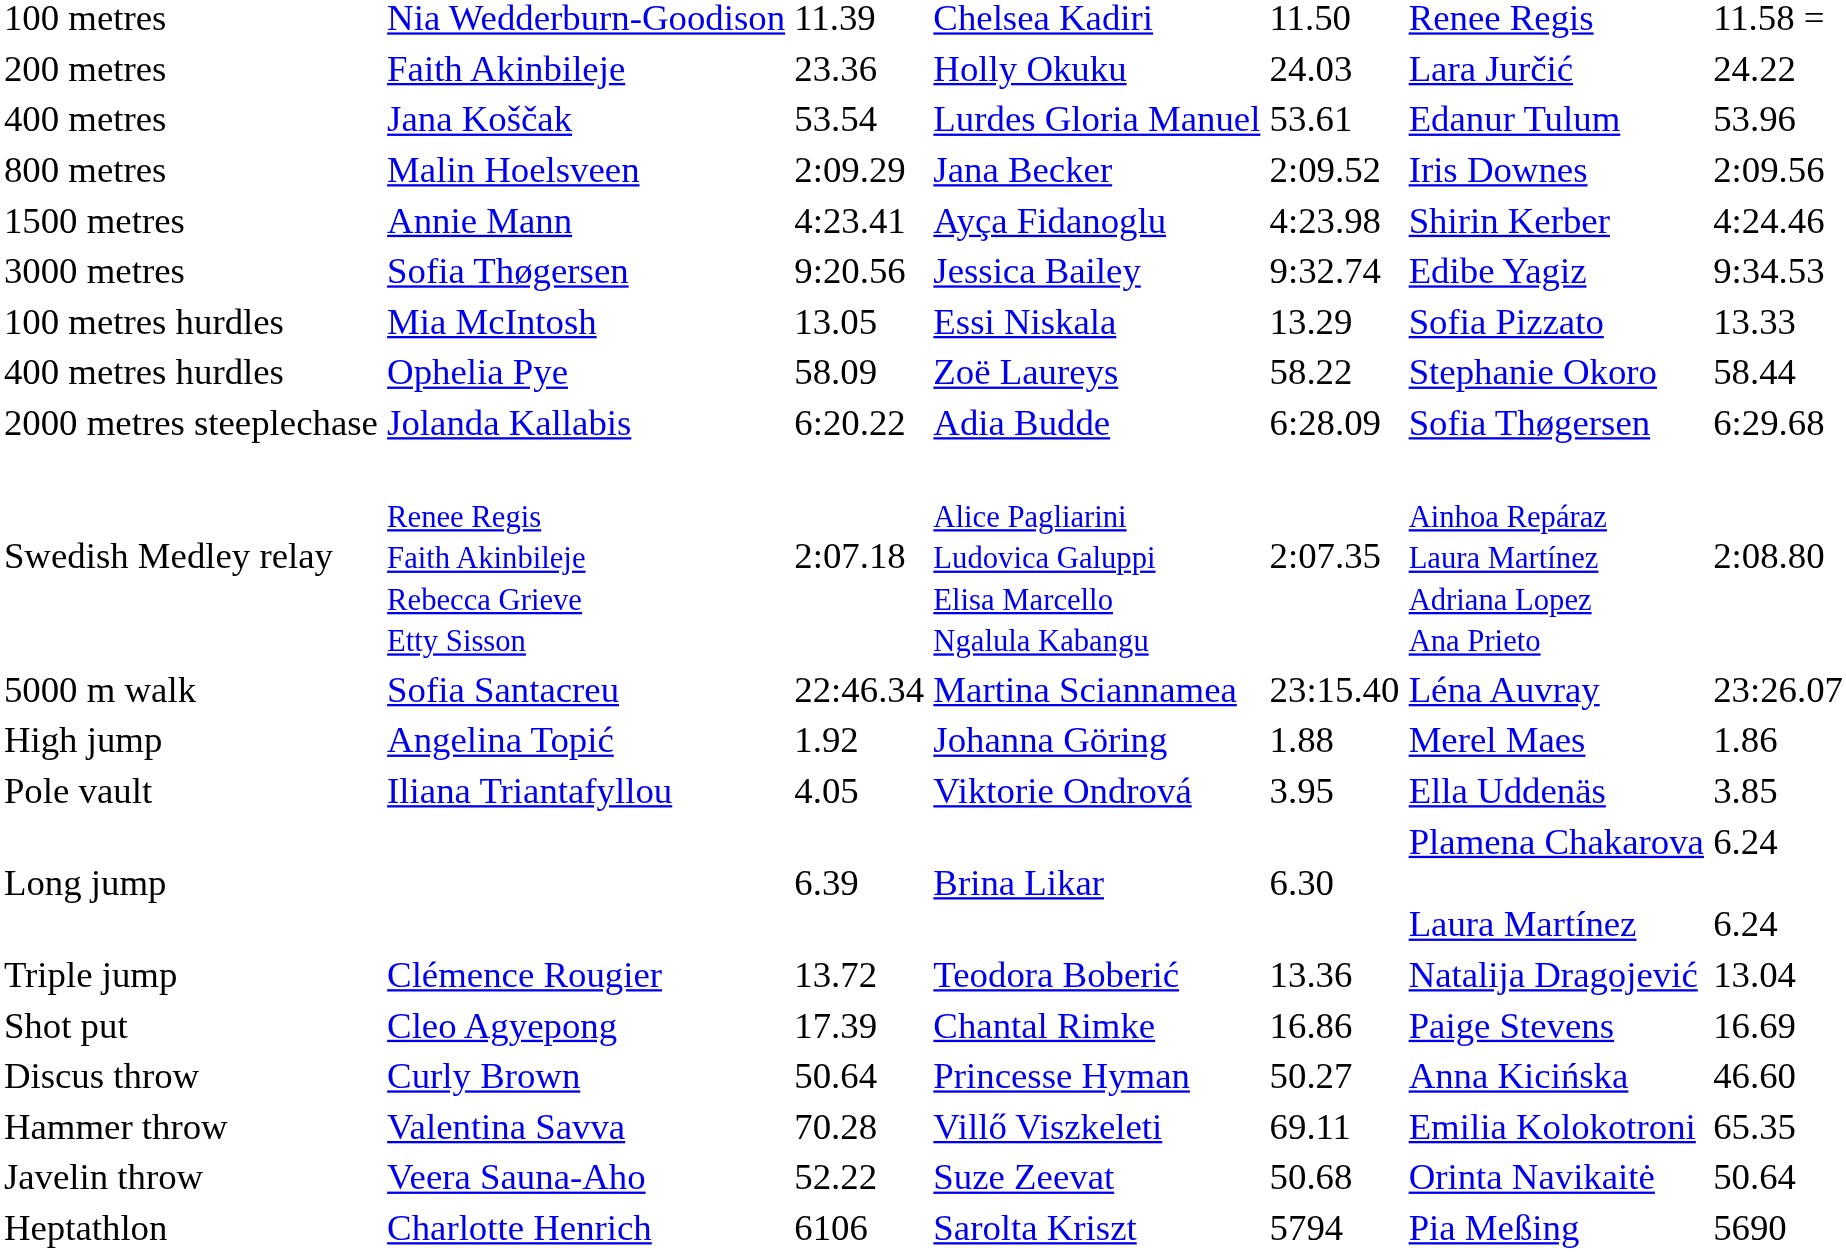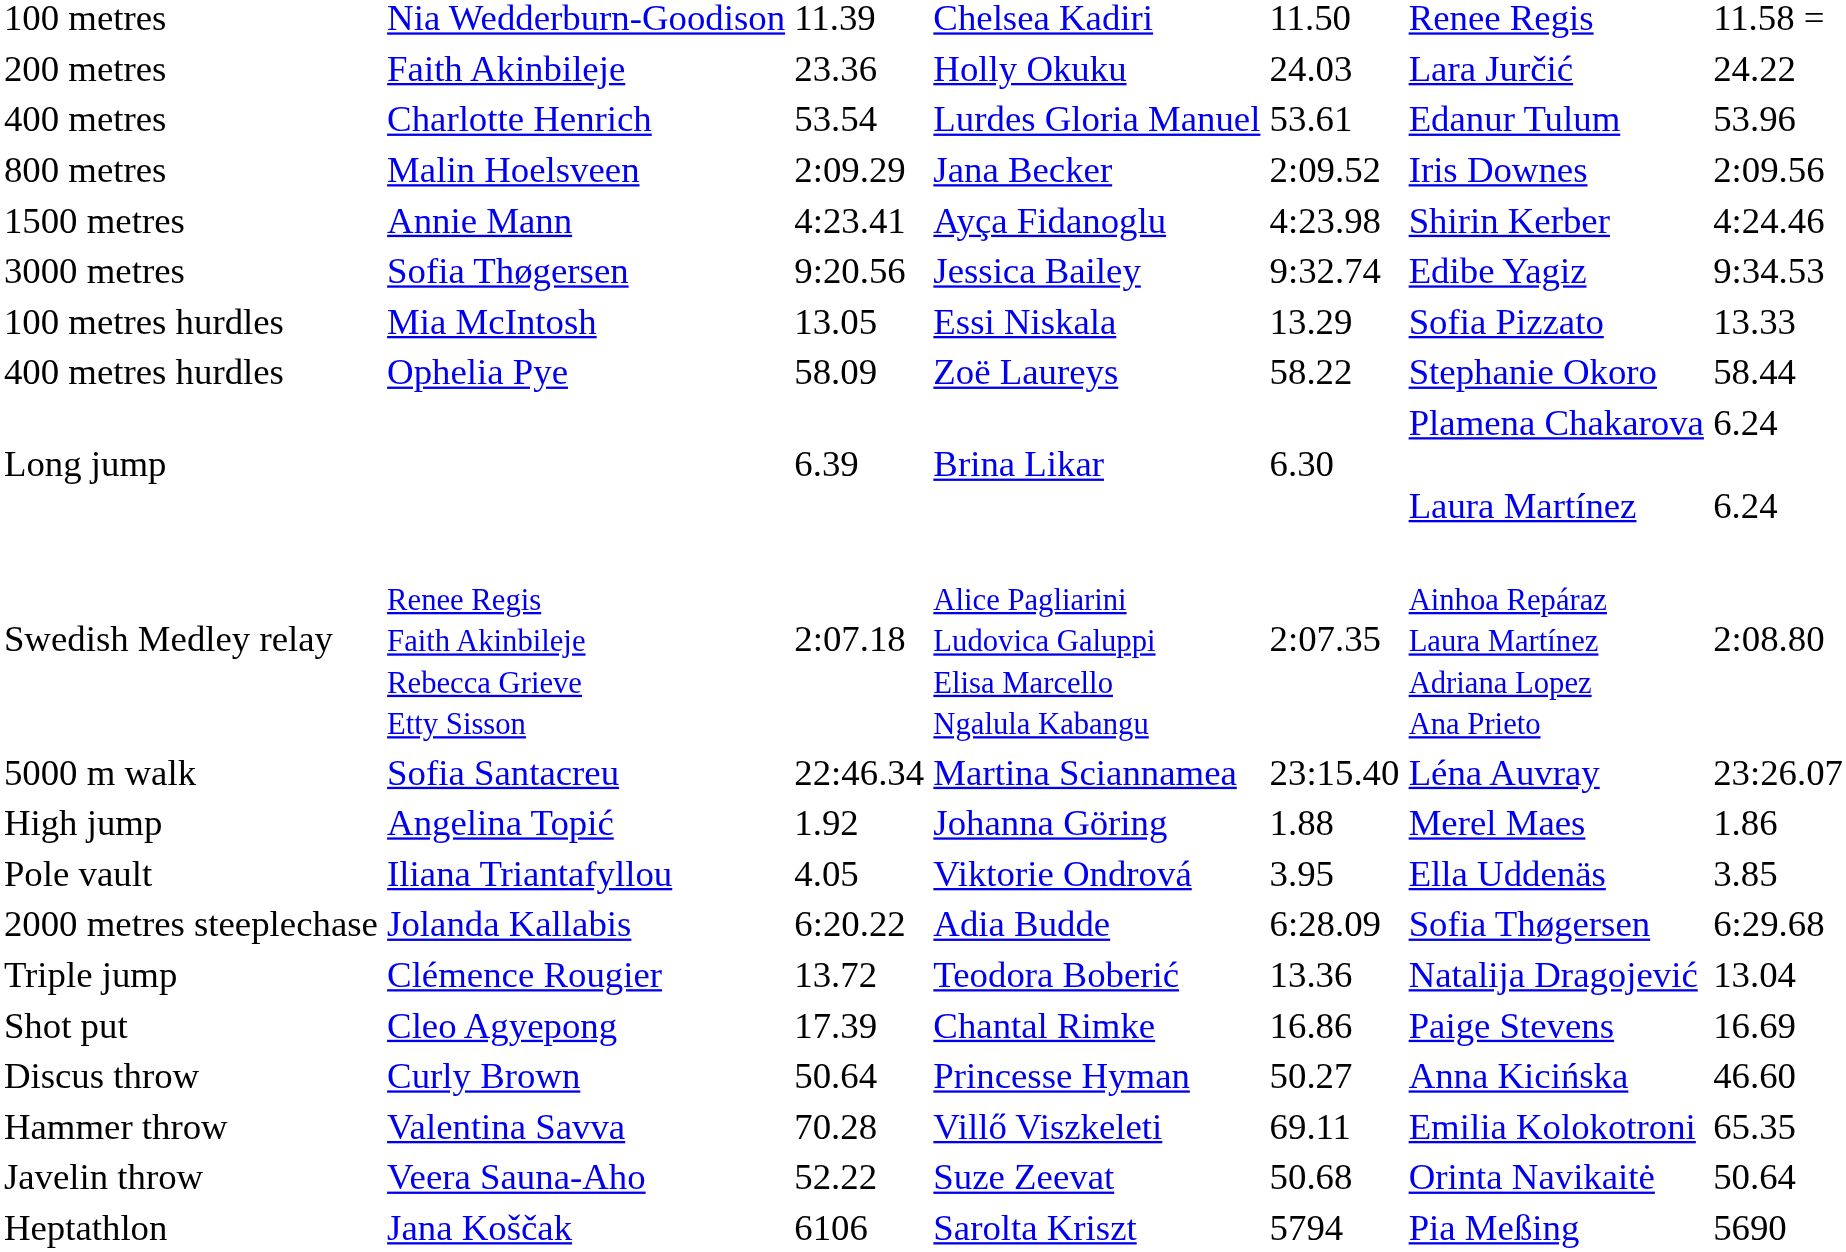 <table>
 <tr>
 <td>100 metres</td>
 <td><a href='#'>Nia Wedderburn-Goodison</a><br></td>
 <td>11.39 </td>
 <td><a href='#'>Chelsea Kadiri</a><br></td>
 <td>11.50 </td>
 <td><a href='#'>Renee Regis</a><br></td>
 <td>11.58 =</td>
 </tr>
 <tr>
 <td>200 metres</td>
 <td><a href='#'>Faith Akinbileje</a><br></td>
 <td>23.36</td>
 <td><a href='#'>Holly Okuku</a><br></td>
 <td>24.03</td>
 <td><a href='#'>Lara Jurčić</a><br></td>
 <td>24.22 </td>
 </tr>
 <tr>
 <td>400 metres</td>
-<td><a href='#'>Jana Koščak</a><br></td>
+<td><a href='#'>Charlotte Henrich</a><br></td>
 <td>53.54 </td>
 <td><a href='#'>Lurdes Gloria Manuel</a><br></td>
 <td>53.61</td>
 <td><a href='#'>Edanur Tulum</a><br></td>
 <td>53.96 </td>
 </tr>
 <tr>
 <td>800 metres</td>
 <td><a href='#'>Malin Hoelsveen</a><br></td>
 <td>2:09.29</td>
 <td><a href='#'>Jana Becker</a><br></td>
 <td>2:09.52</td>
 <td><a href='#'>Iris Downes</a><br></td>
 <td>2:09.56</td>
 </tr>
 <tr>
 <td>1500 metres</td>
 <td><a href='#'>Annie Mann</a><br></td>
 <td>4:23.41 </td>
 <td><a href='#'>Ayça Fidanoglu</a><br></td>
 <td>4:23.98</td>
 <td><a href='#'>Shirin Kerber</a><br></td>
 <td>4:24.46</td>
 </tr>
 <tr>
 <td>3000 metres</td>
 <td><a href='#'>Sofia Thøgersen</a><br></td>
 <td>9:20.56</td>
 <td><a href='#'>Jessica Bailey</a><br></td>
 <td>9:32.74</td>
 <td><a href='#'>Edibe Yagiz</a><br></td>
 <td>9:34.53 </td>
 </tr>
 <tr>
 <td>100 metres hurdles</td>
 <td><a href='#'>Mia McIntosh</a><br></td>
 <td>13.05 </td>
 <td><a href='#'>Essi Niskala</a><br></td>
 <td>13.29</td>
 <td><a href='#'>Sofia Pizzato</a><br></td>
 <td>13.33 </td>
 </tr>
 <tr>
 <td>400 metres hurdles</td>
 <td><a href='#'>Ophelia Pye</a><br></td>
 <td>58.09 </td>
 <td><a href='#'>Zoë Laureys</a><br></td>
 <td>58.22</td>
 <td><a href='#'>Stephanie Okoro</a><br></td>
 <td>58.44 </td>
 </tr>
 <tr>
-<td>2000 metres steeplechase</td>
-<td><a href='#'>Jolanda Kallabis</a><br></td>
-<td>6:20.22  <br> </td>
-<td><a href='#'>Adia Budde</a><br></td>
-<td>6:28.09 </td>
-<td><a href='#'>Sofia Thøgersen</a><br></td>
-<td>6:29.68 </td>
+<td>Long jump</td>
+<td><br></td>
+<td>6.39 </td>
+<td><a href='#'>Brina Likar</a><br></td>
+<td>6.30</td>
+<td><a href='#'>Plamena Chakarova</a><br><br><a href='#'>Laura Martínez</a><br></td>
+<td>6.24 <br><br>6.24 </td>
 </tr>
 <tr>
 <td>Swedish Medley relay</td>
 <td valign=top><br><small><a href='#'>Renee Regis</a><br><a href='#'>Faith Akinbileje</a><br><a href='#'>Rebecca Grieve</a><br><a href='#'>Etty Sisson</a></small></td>
 <td>2:07.18  </td>
 <td valign=top><br><small><a href='#'>Alice Pagliarini</a><br><a href='#'>Ludovica Galuppi</a><br><a href='#'>Elisa Marcello</a><br><a href='#'>Ngalula Kabangu</a></small></td>
 <td>2:07.35 </td>
 <td valign=top><br><small><a href='#'>Ainhoa Repáraz</a><br><a href='#'>Laura Martínez</a><br><a href='#'>Adriana Lopez</a><br><a href='#'>Ana Prieto</a></small></td>
 <td>2:08.80 </td>
 </tr>
 <tr>
 <td>5000 m walk</td>
 <td><a href='#'>Sofia Santacreu</a><br></td>
 <td>22:46.34 </td>
 <td><a href='#'>Martina Sciannamea</a><br></td>
 <td>23:15.40</td>
 <td><a href='#'>Léna Auvray</a><br></td>
 <td>23:26.07</td>
 </tr>
 <tr>
 <td>High jump</td>
 <td><a href='#'>Angelina Topić</a><br></td>
 <td>1.92</td>
 <td><a href='#'>Johanna Göring</a><br></td>
 <td>1.88</td>
 <td><a href='#'>Merel Maes</a><br></td>
 <td>1.86 </td>
 </tr>
 <tr>
 <td>Pole vault</td>
 <td><a href='#'>Iliana Triantafyllou</a><br></td>
 <td>4.05</td>
 <td><a href='#'>Viktorie Ondrová</a><br></td>
 <td>3.95 </td>
 <td><a href='#'>Ella Uddenäs</a><br></td>
 <td>3.85 </td>
 </tr>
 <tr>
-<td>Long jump</td>
-<td><br></td>
-<td>6.39 </td>
-<td><a href='#'>Brina Likar</a><br></td>
-<td>6.30</td>
-<td><a href='#'>Plamena Chakarova</a><br><br><a href='#'>Laura Martínez</a><br></td>
-<td>6.24 <br><br>6.24 </td>
+<td>2000 metres steeplechase</td>
+<td><a href='#'>Jolanda Kallabis</a><br></td>
+<td>6:20.22  <br> </td>
+<td><a href='#'>Adia Budde</a><br></td>
+<td>6:28.09 </td>
+<td><a href='#'>Sofia Thøgersen</a><br></td>
+<td>6:29.68 </td>
 </tr>
 <tr>
 <td>Triple jump</td>
 <td><a href='#'>Clémence Rougier</a><br></td>
 <td>13.72 </td>
 <td><a href='#'>Teodora Boberić</a><br></td>
 <td>13.36 </td>
 <td><a href='#'>Natalija Dragojević</a><br></td>
 <td>13.04 </td>
 </tr>
 <tr>
 <td>Shot put</td>
 <td><a href='#'>Cleo Agyepong</a><br></td>
 <td>17.39 </td>
 <td><a href='#'>Chantal Rimke</a><br></td>
 <td>16.86 </td>
 <td><a href='#'>Paige Stevens</a><br></td>
 <td>16.69 </td>
 </tr>
 <tr>
 <td>Discus throw</td>
 <td><a href='#'>Curly Brown</a><br></td>
 <td>50.64 </td>
 <td><a href='#'>Princesse Hyman</a><br></td>
 <td>50.27 </td>
 <td><a href='#'>Anna Kicińska</a><br></td>
 <td>46.60 </td>
 </tr>
 <tr>
 <td>Hammer throw</td>
 <td><a href='#'>Valentina Savva</a><br></td>
 <td>70.28</td>
 <td><a href='#'>Villő Viszkeleti</a><br></td>
 <td>69.11 </td>
 <td><a href='#'>Emilia Kolokotroni</a><br></td>
 <td>65.35 </td>
 </tr>
 <tr>
 <td>Javelin throw</td>
 <td><a href='#'>Veera Sauna-Aho</a><br></td>
 <td>52.22</td>
 <td><a href='#'>Suze Zeevat</a><br></td>
 <td>50.68</td>
 <td><a href='#'>Orinta Navikaitė</a><br></td>
 <td>50.64 </td>
 </tr>
 <tr>
 <td>Heptathlon</td>
-<td><a href='#'>Charlotte Henrich</a><br></td>
+<td><a href='#'>Jana Koščak</a><br></td>
 <td>6106</td>
 <td><a href='#'>Sarolta Kriszt</a><br></td>
 <td>5794</td>
 <td><a href='#'>Pia Meßing</a><br></td>
 <td>5690</td>
 </tr>
 </table>
